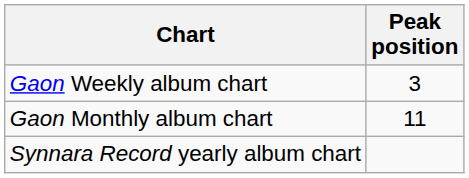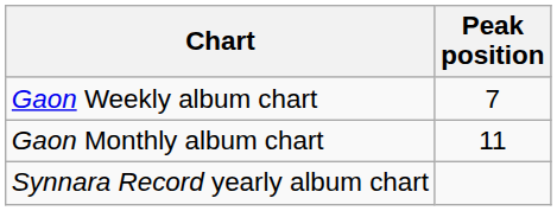 <table class="wikitable sortable">
 <tr>
 <th>Chart</th>
 <th>Peak<br>position</th>
 </tr>
 <tr>
 <td><em><a href='#'>Gaon</a></em> Weekly album chart</td>
-<td align="center">3</td>
+<td align="center">7</td>
 </tr>
 <tr>
 <td><em>Gaon</em> Monthly album chart</td>
 <td align="center">11</td>
 </tr>
 <tr>
 <td><em>Synnara Record</em> yearly album chart</td>
 <td></td>
 </tr>
 </table>
